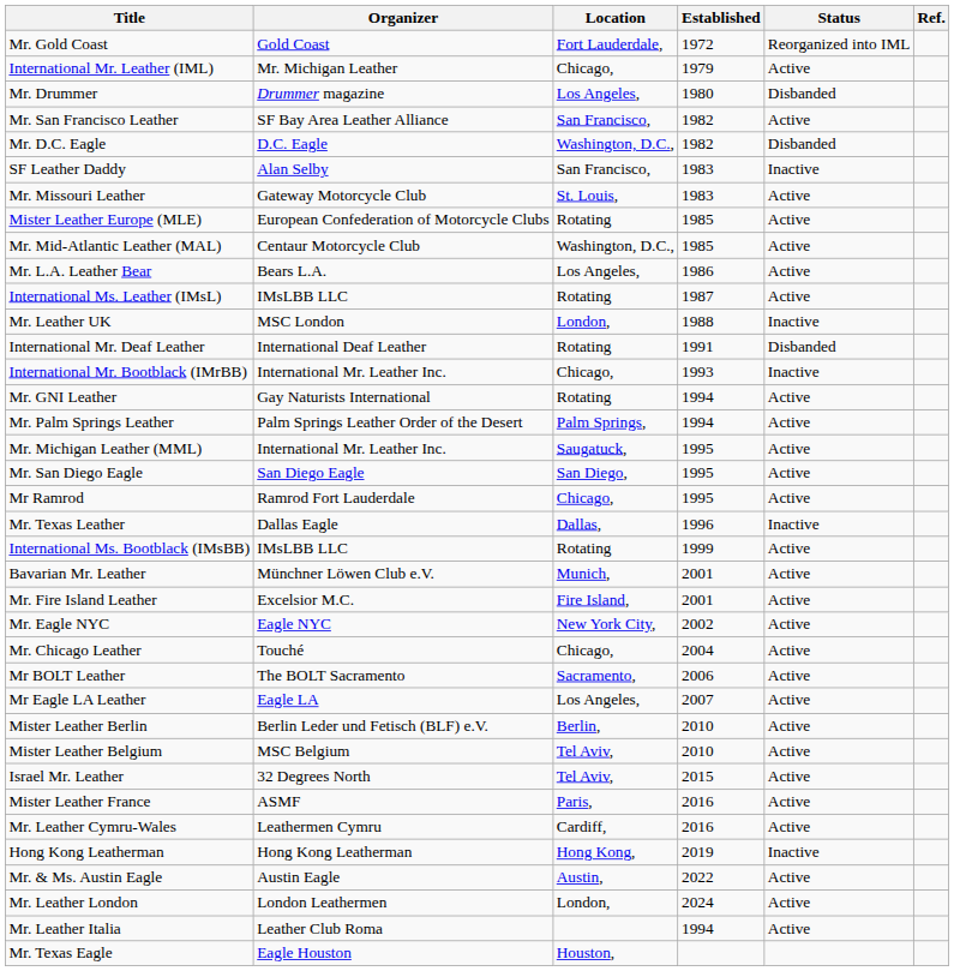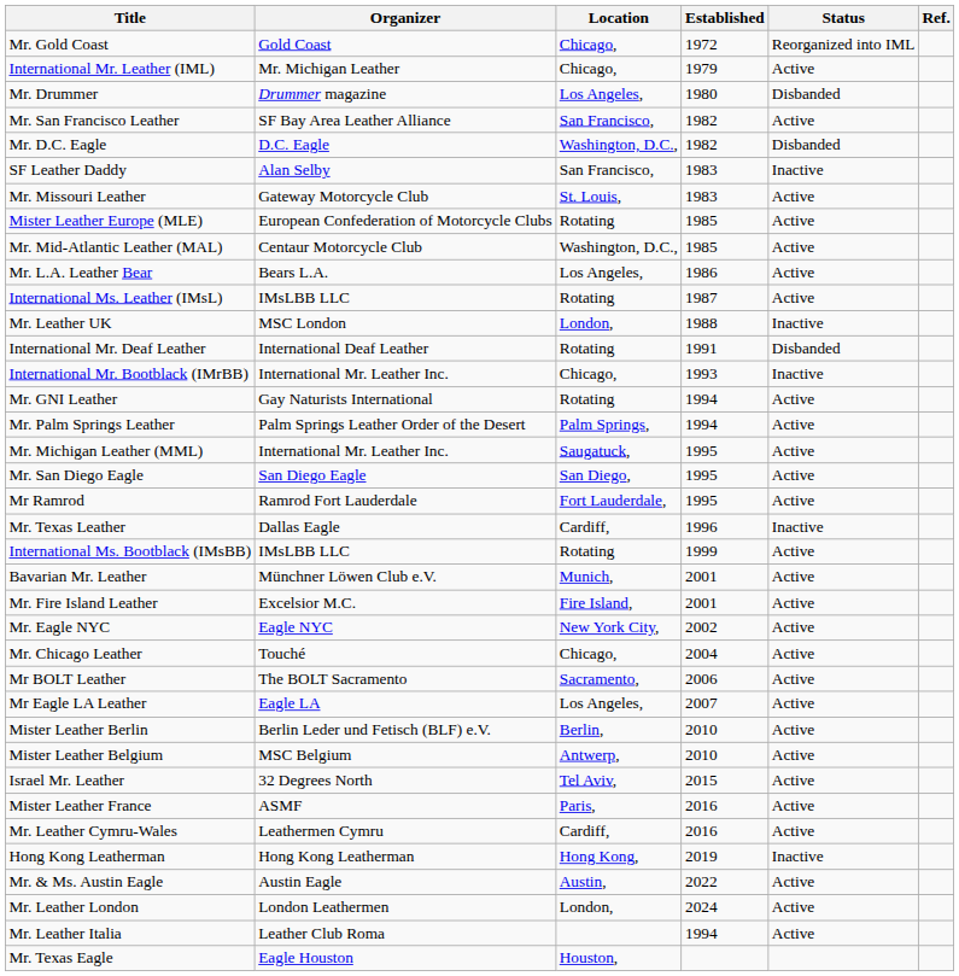 <table class="wikitable sortable mw-collapsible">
 <tr>
 <th>Title</th>
 <th>Organizer</th>
 <th>Location</th>
 <th>Established</th>
 <th>Status</th>
 <th>Ref.</th>
 </tr>
 <tr>
 <td>Mr. Gold Coast</td>
 <td><a href='#'>Gold Coast</a></td>
-<td><a href='#'>Fort Lauderdale</a>,<br></td>
+<td><a href='#'>Chicago</a>,<br></td>
 <td>1972</td>
 <td>Reorganized into IML</td>
 <td></td>
 </tr>
 <tr>
 <td><a href='#'>International Mr. Leather</a> (IML)</td>
 <td>Mr. Michigan Leather</td>
 <td>Chicago,<br></td>
 <td>1979</td>
 <td>Active</td>
 <td></td>
 </tr>
 <tr>
 <td>Mr. Drummer</td>
 <td><em><a href='#'>Drummer</a></em> magazine</td>
 <td><a href='#'>Los Angeles</a>,<br></td>
 <td>1980</td>
 <td>Disbanded</td>
 <td></td>
 </tr>
 <tr>
 <td>Mr. San Francisco Leather</td>
 <td>SF Bay Area Leather Alliance</td>
 <td><a href='#'>San Francisco</a>,<br></td>
 <td>1982</td>
 <td>Active</td>
 <td></td>
 </tr>
 <tr>
 <td>Mr. D.C. Eagle</td>
 <td><a href='#'>D.C. Eagle</a></td>
 <td><a href='#'>Washington, D.C.</a>,<br></td>
 <td>1982</td>
 <td>Disbanded</td>
 <td></td>
 </tr>
 <tr>
 <td>SF Leather Daddy</td>
 <td><a href='#'>Alan Selby</a></td>
 <td>San Francisco,<br></td>
 <td>1983</td>
 <td>Inactive</td>
 <td></td>
 </tr>
 <tr>
 <td>Mr. Missouri Leather</td>
 <td>Gateway Motorcycle Club</td>
 <td><a href='#'>St. Louis</a>,<br></td>
 <td>1983</td>
 <td>Active</td>
 <td></td>
 </tr>
 <tr>
 <td><a href='#'>Mister Leather Europe</a> (MLE)</td>
 <td>European Confederation of Motorcycle Clubs</td>
 <td>Rotating</td>
 <td>1985</td>
 <td>Active</td>
 <td></td>
 </tr>
 <tr>
 <td>Mr. Mid-Atlantic Leather (MAL)</td>
 <td>Centaur Motorcycle Club</td>
 <td>Washington, D.C.,<br></td>
 <td>1985</td>
 <td>Active</td>
 <td></td>
 </tr>
 <tr>
 <td>Mr. L.A. Leather <a href='#'>Bear</a></td>
 <td>Bears L.A.</td>
 <td>Los Angeles,<br></td>
 <td>1986</td>
 <td>Active</td>
 <td></td>
 </tr>
 <tr>
 <td><a href='#'>International Ms. Leather</a> (IMsL)</td>
 <td>IMsLBB LLC</td>
 <td>Rotating</td>
 <td>1987</td>
 <td>Active</td>
 <td></td>
 </tr>
 <tr>
 <td>Mr. Leather UK</td>
 <td>MSC London</td>
 <td><a href='#'>London</a>,<br></td>
 <td>1988</td>
 <td>Inactive</td>
 <td></td>
 </tr>
 <tr>
 <td>International Mr. Deaf Leather</td>
 <td>International Deaf Leather</td>
 <td>Rotating</td>
 <td>1991</td>
 <td>Disbanded</td>
 <td></td>
 </tr>
 <tr>
 <td><a href='#'>International Mr. Bootblack</a> (IMrBB)</td>
 <td>International Mr. Leather Inc.</td>
 <td>Chicago,<br></td>
 <td>1993</td>
 <td>Inactive</td>
 <td></td>
 </tr>
 <tr>
 <td>Mr. GNI Leather</td>
 <td>Gay Naturists International</td>
 <td>Rotating</td>
 <td>1994</td>
 <td>Active</td>
 <td></td>
 </tr>
 <tr>
 <td>Mr. Palm Springs Leather</td>
 <td>Palm Springs Leather Order of the Desert</td>
 <td><a href='#'>Palm Springs</a>,<br></td>
 <td>1994</td>
 <td>Active</td>
 <td></td>
 </tr>
 <tr>
 <td>Mr. Michigan Leather (MML)</td>
 <td>International Mr. Leather Inc.</td>
 <td><a href='#'>Saugatuck</a>,<br></td>
 <td>1995</td>
 <td>Active</td>
 <td></td>
 </tr>
 <tr>
 <td>Mr. San Diego Eagle</td>
 <td><a href='#'>San Diego Eagle</a></td>
 <td><a href='#'>San Diego</a>,<br></td>
 <td>1995</td>
 <td>Active</td>
 <td></td>
 </tr>
 <tr>
 <td>Mr Ramrod</td>
 <td>Ramrod Fort Lauderdale</td>
-<td><a href='#'>Chicago</a>,<br></td>
+<td><a href='#'>Fort Lauderdale</a>,<br></td>
 <td>1995</td>
 <td>Active</td>
 <td></td>
 </tr>
 <tr>
 <td>Mr. Texas Leather</td>
 <td>Dallas Eagle</td>
-<td><a href='#'>Dallas</a>,<br></td>
+<td>Cardiff,<br></td>
 <td>1996</td>
 <td>Inactive</td>
 <td></td>
 </tr>
 <tr>
 <td><a href='#'>International Ms. Bootblack</a> (IMsBB)</td>
 <td>IMsLBB LLC</td>
 <td>Rotating</td>
 <td>1999</td>
 <td>Active</td>
 <td></td>
 </tr>
 <tr>
 <td>Bavarian Mr. Leather</td>
 <td>Münchner Löwen Club e.V.</td>
 <td><a href='#'>Munich</a>,<br></td>
 <td>2001</td>
 <td>Active</td>
 <td></td>
 </tr>
 <tr>
 <td>Mr. Fire Island Leather</td>
 <td>Excelsior M.C.</td>
 <td><a href='#'>Fire Island</a>,<br></td>
 <td>2001</td>
 <td>Active</td>
 <td></td>
 </tr>
 <tr>
 <td>Mr. Eagle NYC</td>
 <td><a href='#'>Eagle NYC</a></td>
 <td><a href='#'>New York City</a>,<br></td>
 <td>2002</td>
 <td>Active</td>
 <td></td>
 </tr>
 <tr>
 <td>Mr. Chicago Leather</td>
 <td>Touché</td>
 <td>Chicago,<br></td>
 <td>2004</td>
 <td>Active</td>
 <td></td>
 </tr>
 <tr>
 <td>Mr BOLT Leather</td>
 <td>The BOLT Sacramento</td>
 <td><a href='#'>Sacramento</a>,<br></td>
 <td>2006</td>
 <td>Active</td>
 <td></td>
 </tr>
 <tr>
 <td>Mr Eagle LA Leather</td>
 <td><a href='#'>Eagle LA</a></td>
 <td>Los Angeles,<br></td>
 <td>2007</td>
 <td>Active</td>
 <td></td>
 </tr>
 <tr>
 <td>Mister Leather Berlin</td>
 <td>Berlin Leder und Fetisch (BLF) e.V.</td>
 <td><a href='#'>Berlin</a>,<br></td>
 <td>2010</td>
 <td>Active</td>
 <td></td>
 </tr>
 <tr>
 <td>Mister Leather Belgium</td>
 <td>MSC Belgium</td>
-<td><a href='#'>Tel Aviv</a>,<br></td>
+<td><a href='#'>Antwerp</a>,<br></td>
 <td>2010</td>
 <td>Active</td>
 <td></td>
 </tr>
 <tr>
 <td>Israel Mr. Leather</td>
 <td>32 Degrees North</td>
 <td><a href='#'>Tel Aviv</a>,<br></td>
 <td>2015</td>
 <td>Active</td>
 <td></td>
 </tr>
 <tr>
 <td>Mister Leather France</td>
 <td>ASMF</td>
 <td><a href='#'>Paris</a>,<br></td>
 <td>2016</td>
 <td>Active</td>
 <td></td>
 </tr>
 <tr>
 <td>Mr. Leather Cymru-Wales</td>
 <td>Leathermen Cymru</td>
 <td>Cardiff,<br></td>
 <td>2016</td>
 <td>Active</td>
 <td></td>
 </tr>
 <tr>
 <td>Hong Kong Leatherman</td>
 <td>Hong Kong Leatherman</td>
 <td><a href='#'>Hong Kong</a>,<br></td>
 <td>2019</td>
 <td>Inactive</td>
 <td></td>
 </tr>
 <tr>
 <td>Mr. & Ms. Austin Eagle</td>
 <td>Austin Eagle</td>
 <td><a href='#'>Austin</a>,<br></td>
 <td>2022</td>
 <td>Active</td>
 <td></td>
 </tr>
 <tr>
 <td>Mr. Leather London</td>
 <td>London Leathermen</td>
 <td>London,<br></td>
 <td>2024</td>
 <td>Active</td>
 <td></td>
 </tr>
 <tr>
 <td>Mr. Leather Italia</td>
 <td>Leather Club Roma</td>
 <td></td>
 <td>1994</td>
 <td>Active</td>
 <td></td>
 </tr>
 <tr>
 <td>Mr. Texas Eagle</td>
 <td><a href='#'>Eagle Houston</a></td>
 <td><a href='#'>Houston</a>,<br></td>
 <td></td>
 <td></td>
 <td></td>
 </tr>
 </table>
